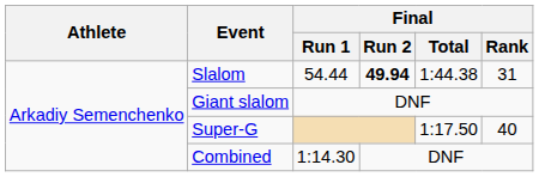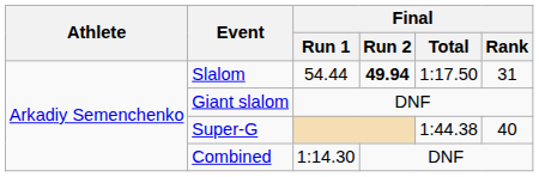 <table class="wikitable">
 <tr>
 <th rowspan="2">Athlete</th>
 <th rowspan="2">Event</th>
 <th colspan="4">Final</th>
 </tr>
 <tr>
 <th>Run 1</th>
 <th>Run 2</th>
 <th>Total</th>
 <th>Rank</th>
 </tr>
 <tr>
 <td rowspan=4><a href='#'>Arkadiy Semenchenko</a></td>
 <td><a href='#'>Slalom</a></td>
 <td align="center">54.44</td>
 <td align="center"><strong>49.94</strong></td>
-<td align="center">1:44.38</td>
+<td align="center">1:17.50</td>
 <td align="center">31</td>
 </tr>
 <tr>
 <td><a href='#'>Giant slalom</a></td>
 <td align="center" colspan=4>DNF</td>
 </tr>
 <tr>
 <td><a href='#'>Super-G</a></td>
 <td colspan=2 bgcolor="wheat"></td>
-<td align="center">1:17.50</td>
+<td align="center">1:44.38</td>
 <td align="center">40</td>
 </tr>
 <tr>
 <td><a href='#'>Combined</a></td>
 <td align="center">1:14.30</td>
 <td align="center" colspan=3>DNF</td>
 </tr>
 </table>
